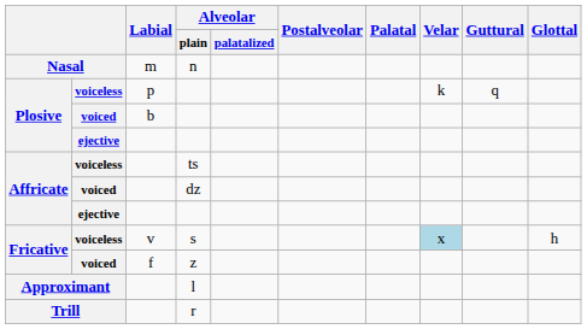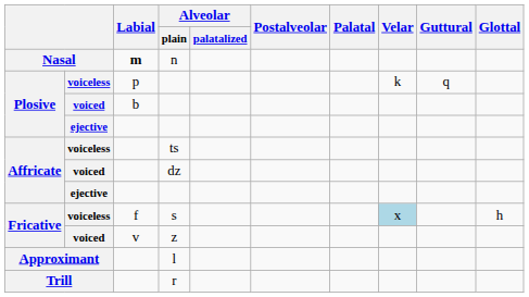 <table class="wikitable" style="text-align: center;">
 <tr>
 <th colspan="2" rowspan="2" scope="col"></th>
 <th rowspan="2" scope="col"><a href='#'>Labial</a></th>
 <th colspan="2"><a href='#'>Alveolar</a></th>
 <th rowspan="2" scope="col"><a href='#'>Postalveolar</a></th>
 <th rowspan="2"><a href='#'>Palatal</a></th>
 <th rowspan="2" scope="col"><a href='#'>Velar</a></th>
 <th rowspan="2"><a href='#'>Guttural</a></th>
 <th rowspan="2"><a href='#'>Glottal</a></th>
 </tr>
 <tr>
 <th scope="col"><small>plain</small></th>
 <th scope="col"><small><a href='#'>palatalized</a></small></th>
 </tr>
 <tr>
 <th colspan="2" rowspan="1" scope="row"><a href='#'>Nasal</a></th>
-<td>m</td>
+<td><strong>m</strong></td>
 <td>n</td>
 <td></td>
 <td></td>
 <td></td>
 <td></td>
 <td></td>
 <td></td>
 </tr>
 <tr>
 <th rowspan="3" scope="row"><a href='#'>Plosive</a></th>
 <th><small><a href='#'>voiceless</a></small></th>
 <td>p</td>
 <td></td>
 <td></td>
 <td></td>
 <td></td>
 <td>k</td>
 <td>q</td>
 <td></td>
 </tr>
 <tr>
 <th scope="row"><small><a href='#'>voiced</a></small></th>
 <td>b</td>
 <td></td>
 <td></td>
 <td></td>
 <td></td>
 <td></td>
 <td></td>
 <td></td>
 </tr>
 <tr>
 <th scope="row"><small><a href='#'>ejective</a></small></th>
 <td></td>
 <td></td>
 <td></td>
 <td></td>
 <td></td>
 <td></td>
 <td></td>
 <td></td>
 </tr>
 <tr>
 <th rowspan="3" scope="row"><a href='#'>Affricate</a></th>
 <th><small>voiceless</small></th>
 <td></td>
 <td>ts</td>
 <td></td>
 <td></td>
 <td></td>
 <td></td>
 <td></td>
 <td></td>
 </tr>
 <tr>
 <th><small>voiced</small></th>
 <td></td>
 <td>dz</td>
 <td></td>
 <td></td>
 <td></td>
 <td></td>
 <td></td>
 <td></td>
 </tr>
 <tr>
 <th><small>ejective</small></th>
 <td></td>
 <td></td>
 <td></td>
 <td></td>
 <td></td>
 <td></td>
 <td></td>
 <td></td>
 </tr>
 <tr>
 <th rowspan="2" scope="row"><a href='#'>Fricative</a></th>
 <th><small>voiceless</small></th>
-<td>v</td>
+<td>f</td>
 <td>s</td>
 <td></td>
 <td></td>
 <td></td>
 <td style="background: lightblue;">x</td>
 <td></td>
 <td>h</td>
 </tr>
 <tr>
 <th><small>voiced</small></th>
-<td>f</td>
+<td>v</td>
 <td>z</td>
 <td></td>
 <td></td>
 <td></td>
 <td></td>
 <td></td>
 <td></td>
 </tr>
 <tr>
 <th colspan="2" rowspan="1" scope="row"><a href='#'>Approximant</a></th>
 <td></td>
 <td>l</td>
 <td></td>
 <td></td>
 <td></td>
 <td></td>
 <td></td>
 <td></td>
 </tr>
 <tr>
 <th colspan="2" rowspan="1" scope="row"><a href='#'>Trill</a></th>
 <td></td>
 <td>r</td>
 <td></td>
 <td></td>
 <td></td>
 <td></td>
 <td></td>
 <td></td>
 </tr>
 </table>
